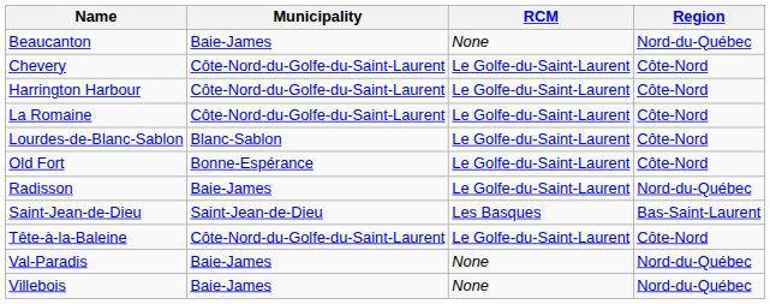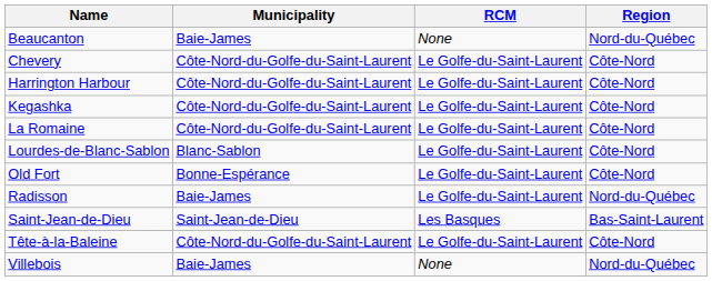 <table class="wikitable sortable">
 <tr>
 <th>Name</th>
 <th>Municipality</th>
 <th><a href='#'>RCM</a></th>
 <th><a href='#'>Region</a></th>
 </tr>
 <tr>
 <td><a href='#'>Beaucanton</a></td>
 <td><a href='#'>Baie-James</a></td>
 <td><em>None</em></td>
 <td><a href='#'>Nord-du-Québec</a></td>
 </tr>
 <tr>
 <td><a href='#'>Chevery</a></td>
 <td><a href='#'>Côte-Nord-du-Golfe-du-Saint-Laurent</a></td>
 <td><a href='#'>Le Golfe-du-Saint-Laurent</a></td>
 <td><a href='#'>Côte-Nord</a></td>
 </tr>
 <tr>
 <td><a href='#'>Harrington Harbour</a></td>
+<td><a href='#'>Côte-Nord-du-Golfe-du-Saint-Laurent</a></td>
+<td><a href='#'>Le Golfe-du-Saint-Laurent</a></td>
+<td><a href='#'>Côte-Nord</a></td>
+</tr>
+<tr>
+<td><a href='#'>Kegashka</a></td>
 <td><a href='#'>Côte-Nord-du-Golfe-du-Saint-Laurent</a></td>
 <td><a href='#'>Le Golfe-du-Saint-Laurent</a></td>
 <td><a href='#'>Côte-Nord</a></td>
 </tr>
 <tr>
 <td><a href='#'>La Romaine</a></td>
 <td><a href='#'>Côte-Nord-du-Golfe-du-Saint-Laurent</a></td>
 <td><a href='#'>Le Golfe-du-Saint-Laurent</a></td>
 <td><a href='#'>Côte-Nord</a></td>
 </tr>
 <tr>
 <td><a href='#'>Lourdes-de-Blanc-Sablon</a></td>
 <td><a href='#'>Blanc-Sablon</a></td>
 <td><a href='#'>Le Golfe-du-Saint-Laurent</a></td>
 <td><a href='#'>Côte-Nord</a></td>
 </tr>
 <tr>
 <td><a href='#'>Old Fort</a></td>
 <td><a href='#'>Bonne-Espérance</a></td>
 <td><a href='#'>Le Golfe-du-Saint-Laurent</a></td>
 <td><a href='#'>Côte-Nord</a></td>
 </tr>
 <tr>
 <td><a href='#'>Radisson</a></td>
 <td><a href='#'>Baie-James</a></td>
 <td><a href='#'>Le Golfe-du-Saint-Laurent</a></td>
 <td><a href='#'>Nord-du-Québec</a></td>
 </tr>
 <tr>
 <td><a href='#'>Saint-Jean-de-Dieu</a></td>
 <td><a href='#'>Saint-Jean-de-Dieu</a></td>
 <td><a href='#'>Les Basques</a></td>
 <td><a href='#'>Bas-Saint-Laurent</a></td>
 </tr>
 <tr>
 <td><a href='#'>Tête-à-la-Baleine</a></td>
 <td><a href='#'>Côte-Nord-du-Golfe-du-Saint-Laurent</a></td>
 <td><a href='#'>Le Golfe-du-Saint-Laurent</a></td>
 <td><a href='#'>Côte-Nord</a></td>
 </tr>
 <tr>
-<td><a href='#'>Val-Paradis</a></td>
-<td><a href='#'>Baie-James</a></td>
-<td><em>None</em></td>
-<td><a href='#'>Nord-du-Québec</a></td>
-</tr>
-<tr>
 <td><a href='#'>Villebois</a></td>
 <td><a href='#'>Baie-James</a></td>
 <td><em>None</em></td>
 <td><a href='#'>Nord-du-Québec</a></td>
 </tr>
 </table>
